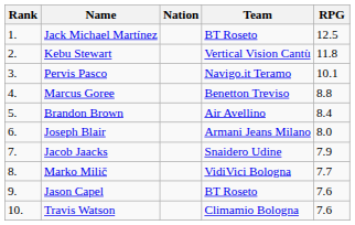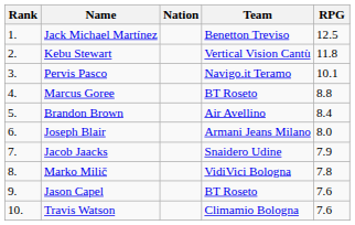 <table class="wikitable">
 <tr>
 <th width=40>Rank</th>
 <th>Name</th>
 <th width=40>Nation</th>
 <th>Team</th>
 <th width=40>RPG</th>
 </tr>
 <tr>
 <td>1.</td>
 <td><a href='#'>Jack Michael Martínez</a></td>
 <td></td>
-<td><a href='#'>BT Roseto</a></td>
+<td><a href='#'>Benetton Treviso</a></td>
 <td>12.5</td>
 </tr>
 <tr>
 <td>2.</td>
 <td><a href='#'>Kebu Stewart</a></td>
 <td></td>
 <td><a href='#'>Vertical Vision Cantù</a></td>
 <td>11.8</td>
 </tr>
 <tr>
 <td>3.</td>
 <td><a href='#'>Pervis Pasco</a></td>
 <td></td>
 <td><a href='#'>Navigo.it Teramo</a></td>
 <td>10.1</td>
 </tr>
 <tr>
 <td>4.</td>
 <td><a href='#'>Marcus Goree</a></td>
 <td></td>
-<td><a href='#'>Benetton Treviso</a></td>
+<td><a href='#'>BT Roseto</a></td>
 <td>8.8</td>
 </tr>
 <tr>
 <td>5.</td>
 <td><a href='#'>Brandon Brown</a></td>
 <td></td>
 <td><a href='#'>Air Avellino</a></td>
 <td>8.4</td>
 </tr>
 <tr>
 <td>6.</td>
 <td><a href='#'>Joseph Blair</a></td>
 <td></td>
 <td><a href='#'>Armani Jeans Milano</a></td>
 <td>8.0</td>
 </tr>
 <tr>
 <td>7.</td>
 <td><a href='#'>Jacob Jaacks</a></td>
 <td></td>
 <td><a href='#'>Snaidero Udine</a></td>
 <td>7.9</td>
 </tr>
 <tr>
 <td>8.</td>
 <td><a href='#'>Marko Milič</a></td>
 <td></td>
 <td><a href='#'>VidiVici Bologna</a></td>
-<td>7.7</td>
+<td>7.8</td>
 </tr>
 <tr>
 <td>9.</td>
 <td><a href='#'>Jason Capel</a></td>
 <td></td>
 <td><a href='#'>BT Roseto</a></td>
 <td>7.6</td>
 </tr>
 <tr>
 <td>10.</td>
 <td><a href='#'>Travis Watson</a></td>
 <td></td>
 <td><a href='#'>Climamio Bologna</a></td>
 <td>7.6</td>
 </tr>
 </table>
